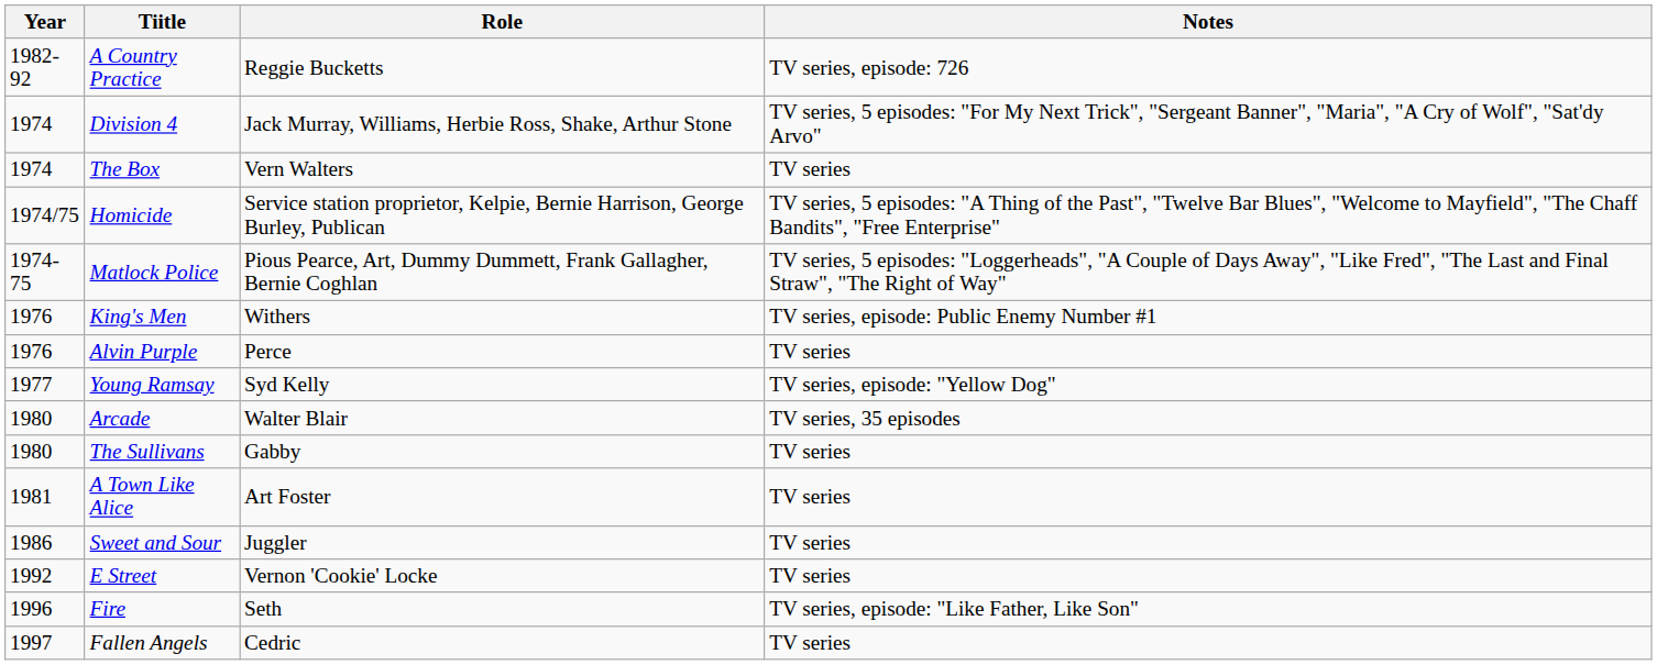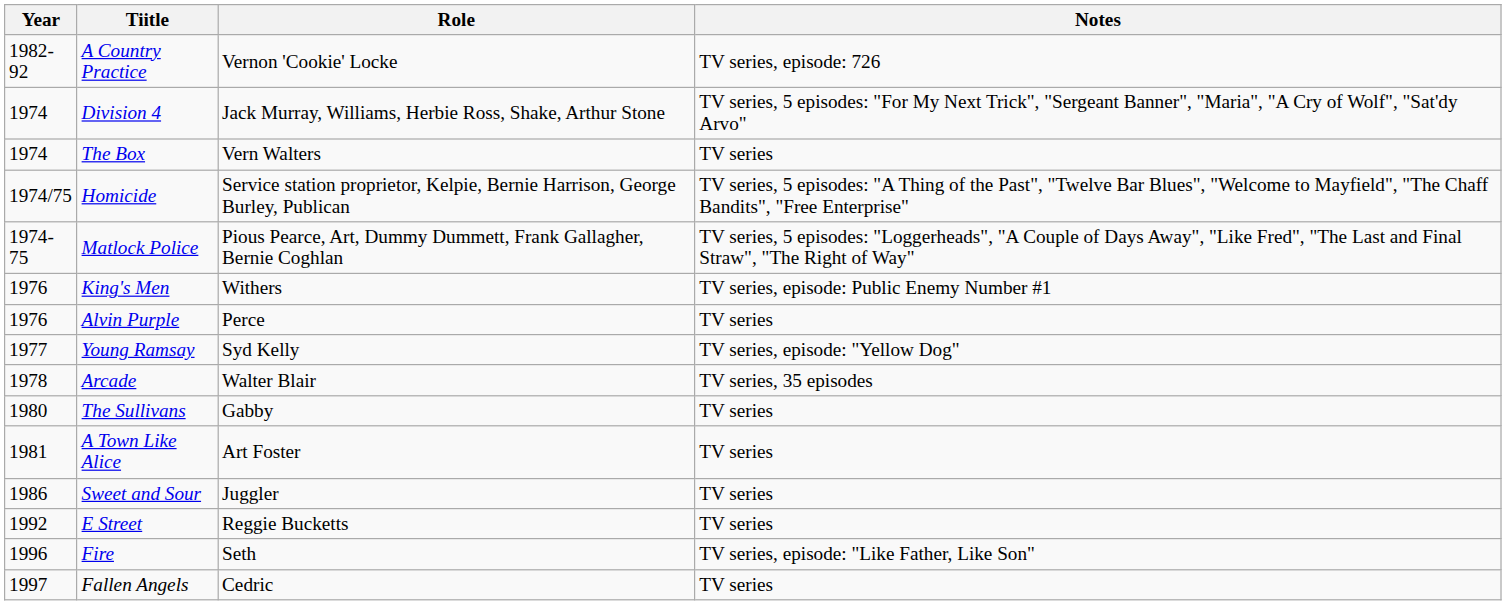 <table class="wikitable">
 <tr>
 <th>Year</th>
 <th>Tiitle</th>
 <th>Role</th>
 <th>Notes</th>
 </tr>
 <tr>
 <td>1982-92</td>
 <td><em><a href='#'>A Country Practice</a></em></td>
-<td>Reggie Bucketts</td>
+<td>Vernon 'Cookie' Locke</td>
 <td>TV series, episode: 726</td>
 </tr>
 <tr>
 <td>1974</td>
 <td><em><a href='#'>Division 4</a></em></td>
 <td>Jack Murray, Williams, Herbie Ross, Shake, Arthur Stone</td>
 <td>TV series, 5 episodes: "For My Next Trick", "Sergeant Banner", "Maria", "A Cry of Wolf", "Sat'dy Arvo"</td>
 </tr>
 <tr>
 <td>1974</td>
 <td><em><a href='#'>The Box</a></em></td>
 <td>Vern Walters</td>
 <td>TV series</td>
 </tr>
 <tr>
 <td>1974/75</td>
 <td><em><a href='#'>Homicide</a></em></td>
 <td>Service station proprietor, Kelpie, Bernie Harrison, George Burley, Publican</td>
 <td>TV series, 5 episodes: "A Thing of the Past", "Twelve Bar Blues", "Welcome to Mayfield", "The Chaff Bandits", "Free Enterprise"</td>
 </tr>
 <tr>
 <td>1974-75</td>
 <td><em><a href='#'>Matlock Police</a></em></td>
 <td>Pious Pearce, Art, Dummy Dummett, Frank Gallagher, Bernie Coghlan</td>
 <td>TV series, 5 episodes: "Loggerheads", "A Couple of Days Away", "Like Fred", "The Last and Final Straw", "The Right of Way"</td>
 </tr>
 <tr>
 <td>1976</td>
 <td><em><a href='#'>King's Men</a></em></td>
 <td>Withers</td>
 <td>TV series, episode: Public Enemy Number #1</td>
 </tr>
 <tr>
 <td>1976</td>
 <td><em><a href='#'>Alvin Purple</a></em></td>
 <td>Perce</td>
 <td>TV series</td>
 </tr>
 <tr>
 <td>1977</td>
 <td><em><a href='#'>Young Ramsay</a></em></td>
 <td>Syd Kelly</td>
 <td>TV series, episode: "Yellow Dog"</td>
 </tr>
 <tr>
-<td>1980</td>
+<td>1978</td>
 <td><em><a href='#'>Arcade</a></em></td>
 <td>Walter Blair</td>
 <td>TV series, 35 episodes</td>
 </tr>
 <tr>
 <td>1980</td>
 <td><em><a href='#'>The Sullivans</a></em></td>
 <td>Gabby</td>
 <td>TV series</td>
 </tr>
 <tr>
 <td>1981</td>
 <td><em><a href='#'>A Town Like Alice</a></em></td>
 <td>Art Foster</td>
 <td>TV series</td>
 </tr>
 <tr>
 <td>1986</td>
 <td><em><a href='#'>Sweet and Sour</a></em></td>
 <td>Juggler</td>
 <td>TV series</td>
 </tr>
 <tr>
 <td>1992</td>
 <td><em><a href='#'>E Street</a></em></td>
-<td>Vernon 'Cookie' Locke</td>
+<td>Reggie Bucketts</td>
 <td>TV series</td>
 </tr>
 <tr>
 <td>1996</td>
 <td><em><a href='#'>Fire</a></em></td>
 <td>Seth</td>
 <td>TV series, episode: "Like Father, Like Son"</td>
 </tr>
 <tr>
 <td>1997</td>
 <td><em>Fallen Angels</em></td>
 <td>Cedric</td>
 <td>TV series</td>
 </tr>
 </table>
